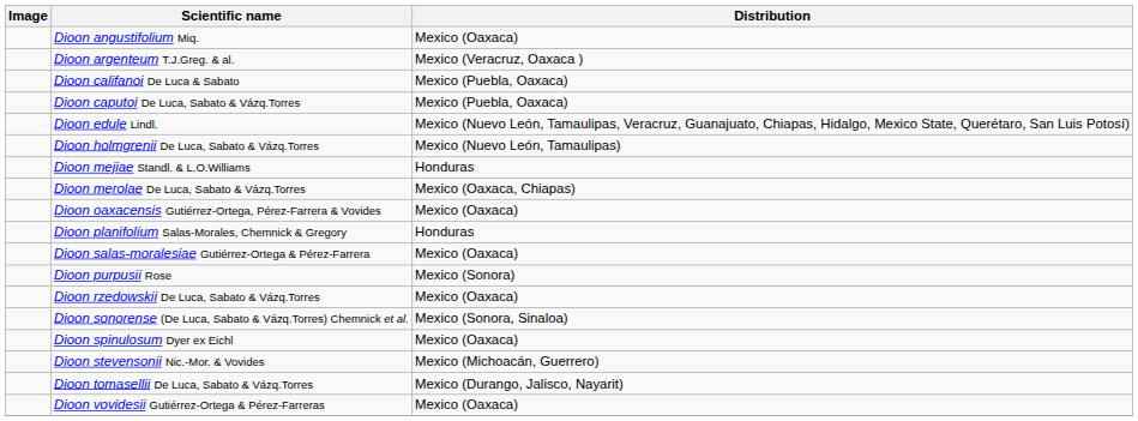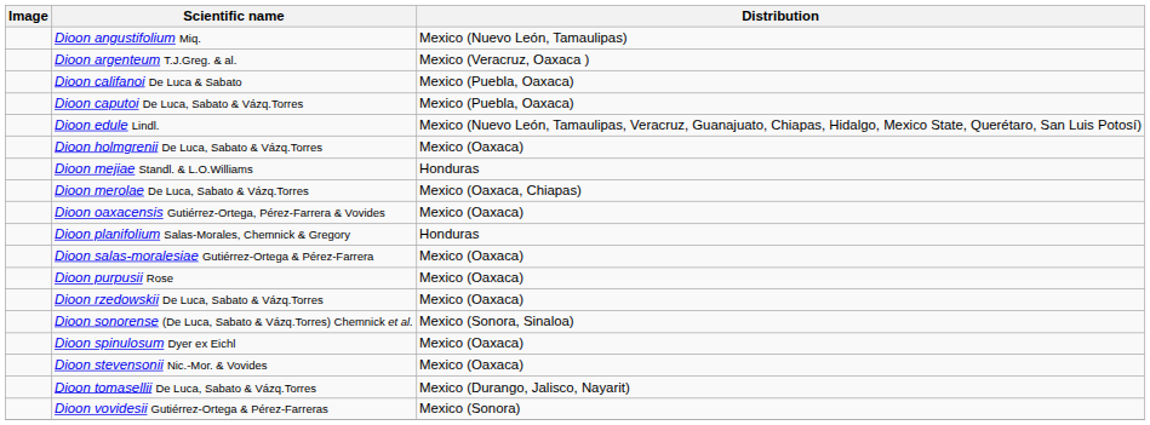 <table class="wikitable">
 <tr>
 <th>Image</th>
 <th>Scientific name</th>
 <th>Distribution</th>
 </tr>
 <tr>
 <td></td>
 <td><em><a href='#'>Dioon angustifolium</a></em> <small>Miq.</small></td>
-<td>Mexico (Oaxaca)</td>
+<td>Mexico (Nuevo León, Tamaulipas)</td>
 </tr>
 <tr>
 <td></td>
 <td><em><a href='#'>Dioon argenteum</a></em> <small>T.J.Greg. & al.</small></td>
 <td>Mexico (Veracruz, Oaxaca )</td>
 </tr>
 <tr>
 <td></td>
 <td><em><a href='#'>Dioon califanoi</a></em> <small>De Luca & Sabato</small></td>
 <td>Mexico (Puebla, Oaxaca)</td>
 </tr>
 <tr>
 <td></td>
 <td><em><a href='#'>Dioon caputoi</a></em> <small>De Luca, Sabato & Vázq.Torres</small></td>
 <td>Mexico (Puebla, Oaxaca)</td>
 </tr>
 <tr>
 <td></td>
 <td><em><a href='#'>Dioon edule</a></em> <small>Lindl.</small></td>
 <td>Mexico (Nuevo León, Tamaulipas, Veracruz, Guanajuato, Chiapas, Hidalgo, Mexico State, Querétaro, San Luis Potosí)</td>
 </tr>
 <tr>
 <td></td>
 <td><em><a href='#'>Dioon holmgrenii</a></em> <small>De Luca, Sabato & Vázq.Torres</small></td>
-<td>Mexico (Nuevo León, Tamaulipas)</td>
+<td>Mexico (Oaxaca)</td>
 </tr>
 <tr>
 <td></td>
 <td><em><a href='#'>Dioon mejiae</a></em> <small>Standl. & L.O.Williams</small></td>
 <td>Honduras</td>
 </tr>
 <tr>
 <td></td>
 <td><em><a href='#'>Dioon merolae</a></em> <small>De Luca, Sabato & Vázq.Torres</small></td>
 <td>Mexico (Oaxaca, Chiapas)</td>
 </tr>
 <tr>
 <td></td>
 <td><em><a href='#'>Dioon oaxacensis</a></em> <small>Gutiérrez-Ortega, Pérez-Farrera & Vovides</small></td>
 <td>Mexico (Oaxaca)</td>
 </tr>
 <tr>
 <td></td>
 <td><em><a href='#'>Dioon planifolium</a></em> <small>Salas-Morales, Chemnick & Gregory</small></td>
 <td>Honduras</td>
 </tr>
 <tr>
 <td></td>
 <td><em><a href='#'>Dioon salas-moralesiae</a></em> <small>Gutiérrez-Ortega & Pérez-Farrera</small></td>
 <td>Mexico (Oaxaca)</td>
 </tr>
 <tr>
 <td></td>
 <td><em><a href='#'>Dioon purpusii</a></em> <small>Rose</small></td>
-<td>Mexico (Sonora)</td>
+<td>Mexico (Oaxaca)</td>
 </tr>
 <tr>
 <td></td>
 <td><em><a href='#'>Dioon rzedowskii</a></em> <small>De Luca, Sabato & Vázq.Torres</small></td>
 <td>Mexico (Oaxaca)</td>
 </tr>
 <tr>
 <td></td>
 <td><em><a href='#'>Dioon sonorense</a></em> <small>(De Luca, Sabato & Vázq.Torres) Chemnick <em>et al.</em></small></td>
 <td>Mexico (Sonora, Sinaloa)</td>
 </tr>
 <tr>
 <td></td>
 <td><em><a href='#'>Dioon spinulosum</a></em> <small>Dyer ex Eichl</small></td>
 <td>Mexico (Oaxaca)</td>
 </tr>
 <tr>
 <td></td>
 <td><em><a href='#'>Dioon stevensonii</a></em> <small>Nic.-Mor. & Vovides</small></td>
-<td>Mexico (Michoacán, Guerrero)</td>
+<td>Mexico (Oaxaca)</td>
 </tr>
 <tr>
 <td></td>
 <td><em><a href='#'>Dioon tomasellii</a></em> <small>De Luca, Sabato & Vázq.Torres</small></td>
 <td>Mexico (Durango, Jalisco, Nayarit)</td>
 </tr>
 <tr>
 <td></td>
 <td><em><a href='#'>Dioon vovidesii</a></em> <small>Gutiérrez-Ortega & Pérez-Farreras</small></td>
-<td>Mexico (Oaxaca)</td>
+<td>Mexico (Sonora)</td>
 </tr>
 <tr>
 </tr>
 </table>
